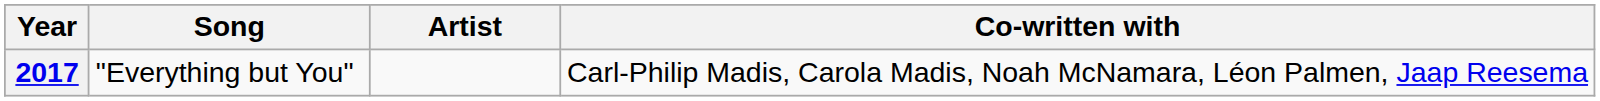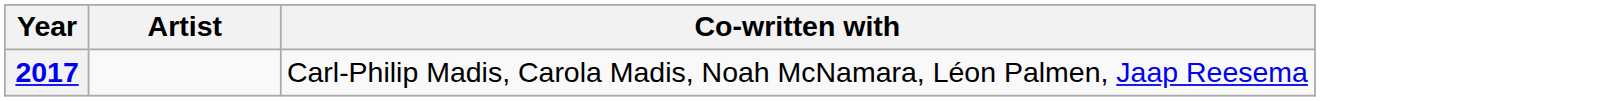 <table class="wikitable plainrowheaders">
 <tr>
 <th scope="col" style="width:2.5em;">Year</th>
-<th scope="col" width="150px">Song</th>
 <th scope="col" width="100px">Artist</th>
 <th scope="col">Co-written with</th>
 </tr>
 <tr>
 <th scope="row" style="text-align:center"><a href='#'>2017</a></th>
-<td>"Everything but You"</td>
 <td></td>
 <td>Carl-Philip Madis, Carola Madis, Noah McNamara, Léon Palmen, <a href='#'>Jaap Reesema</a></td>
 </tr>
 </table>
